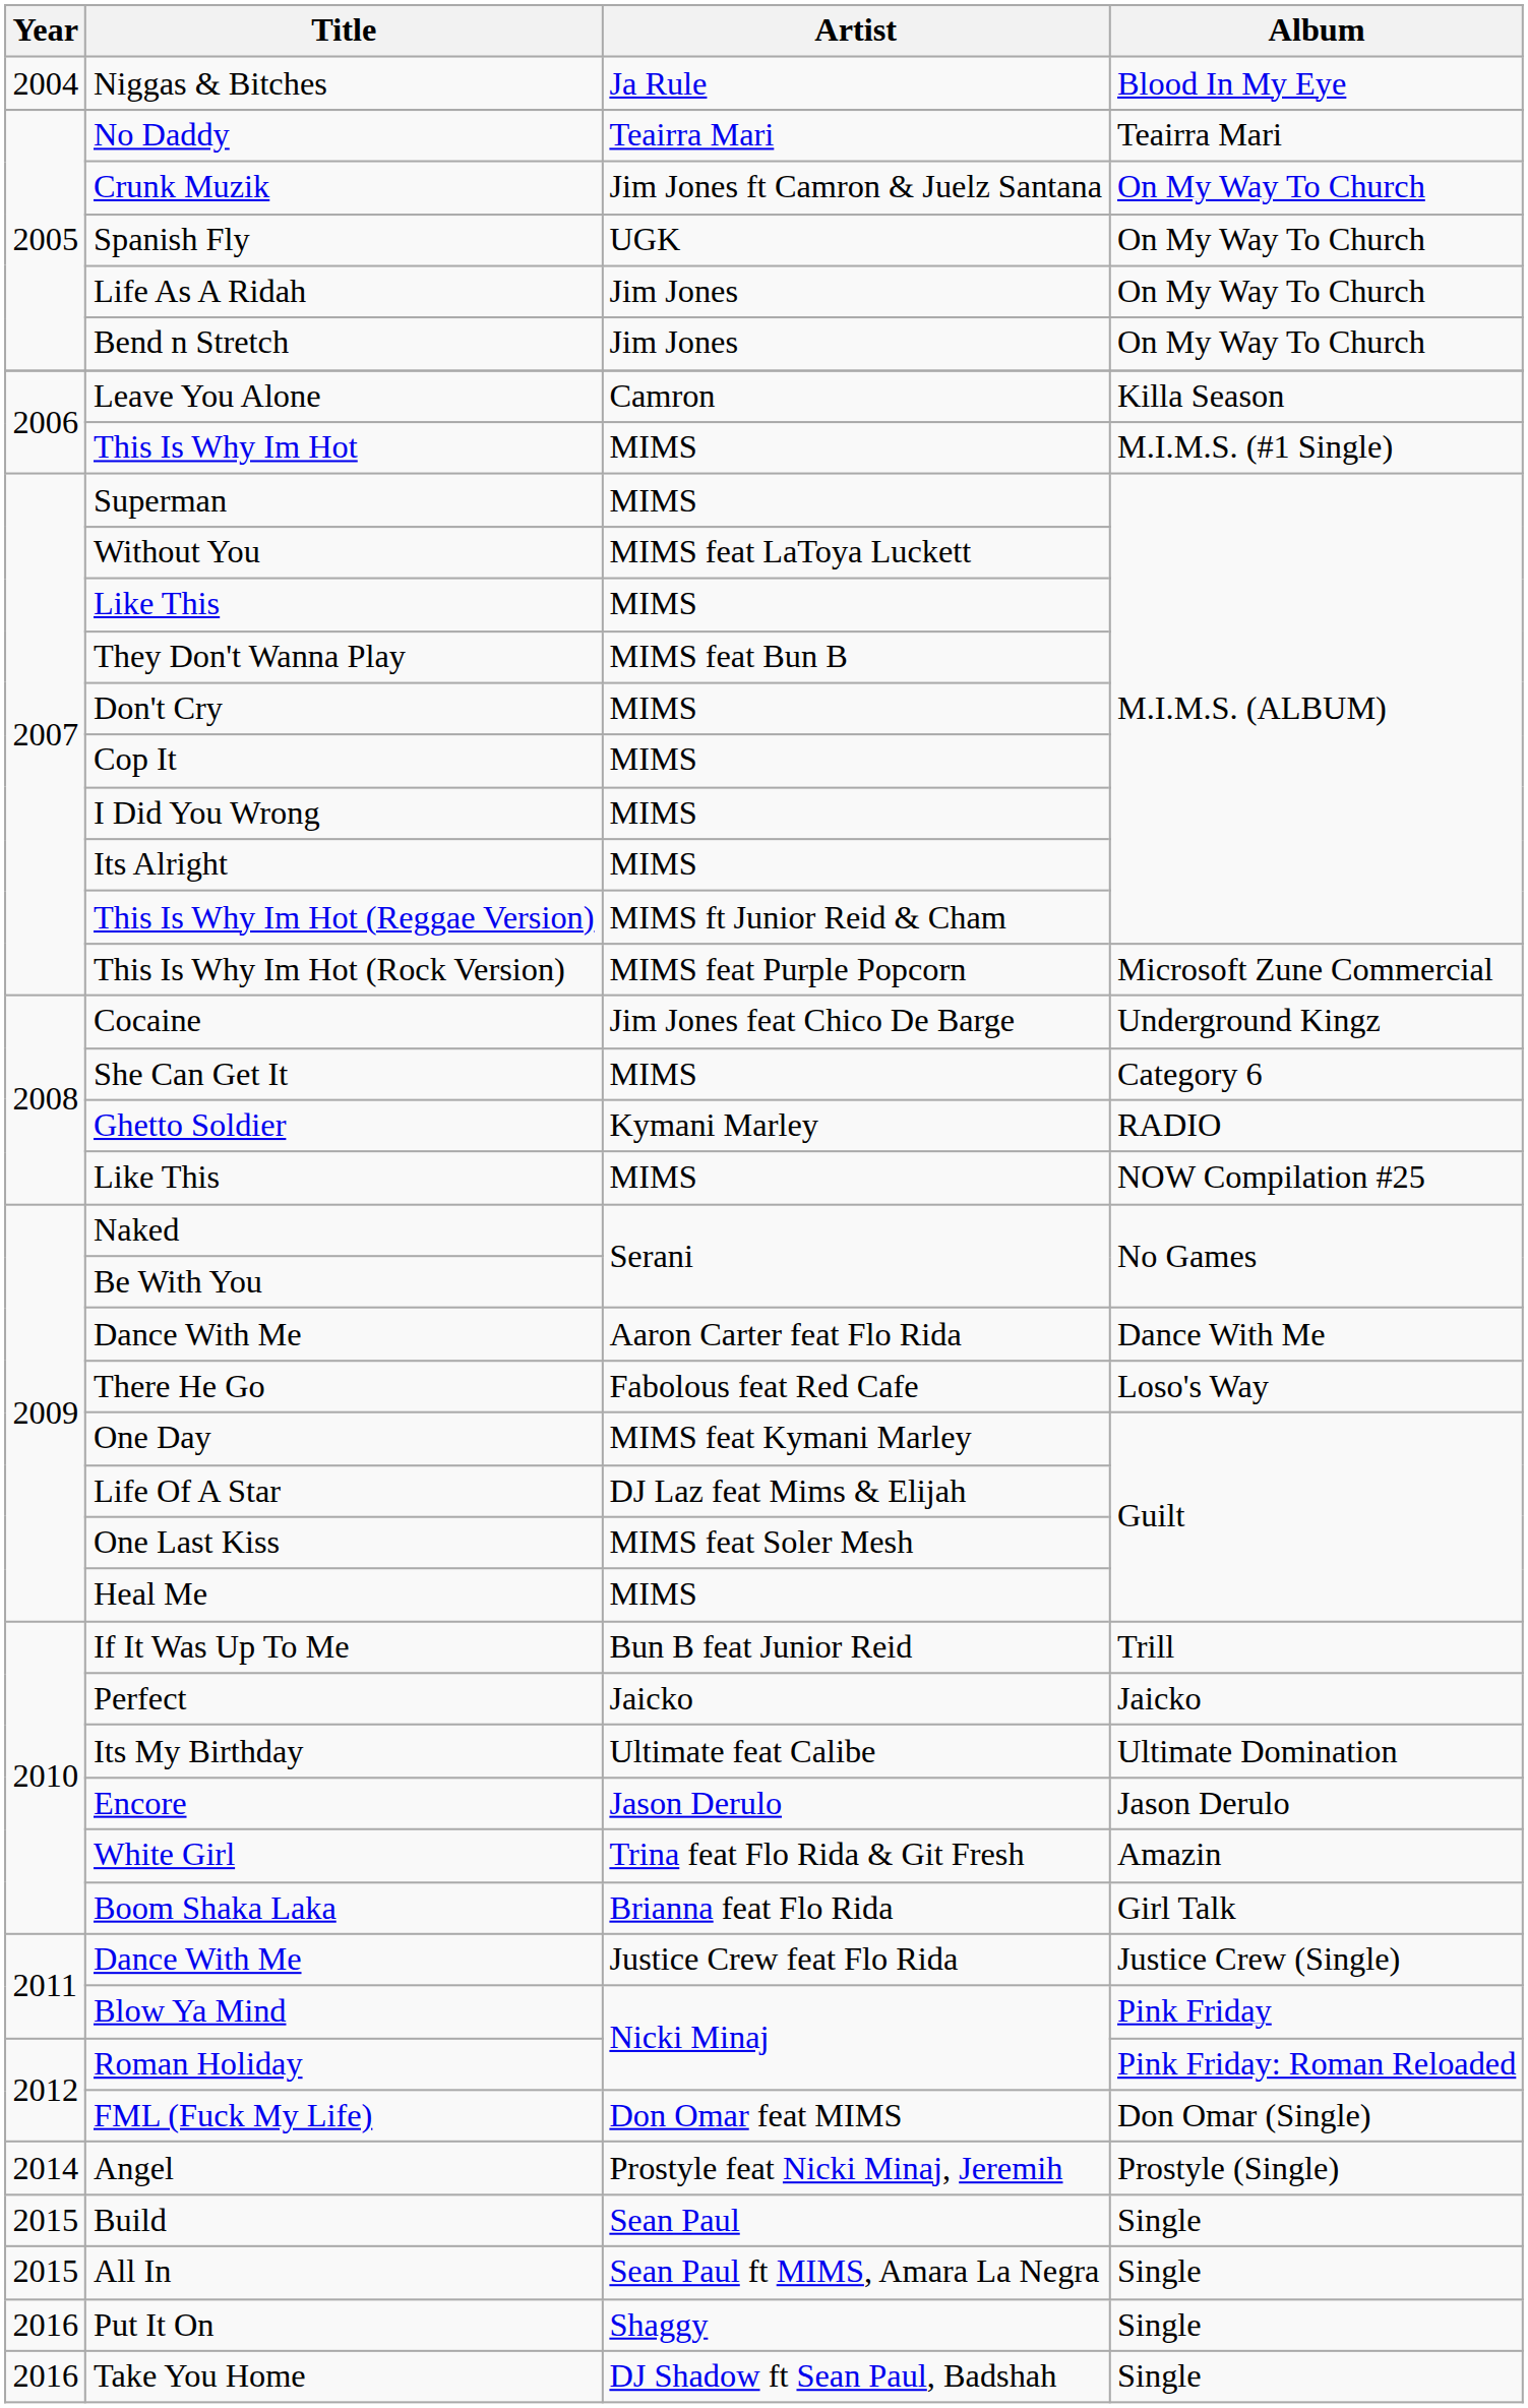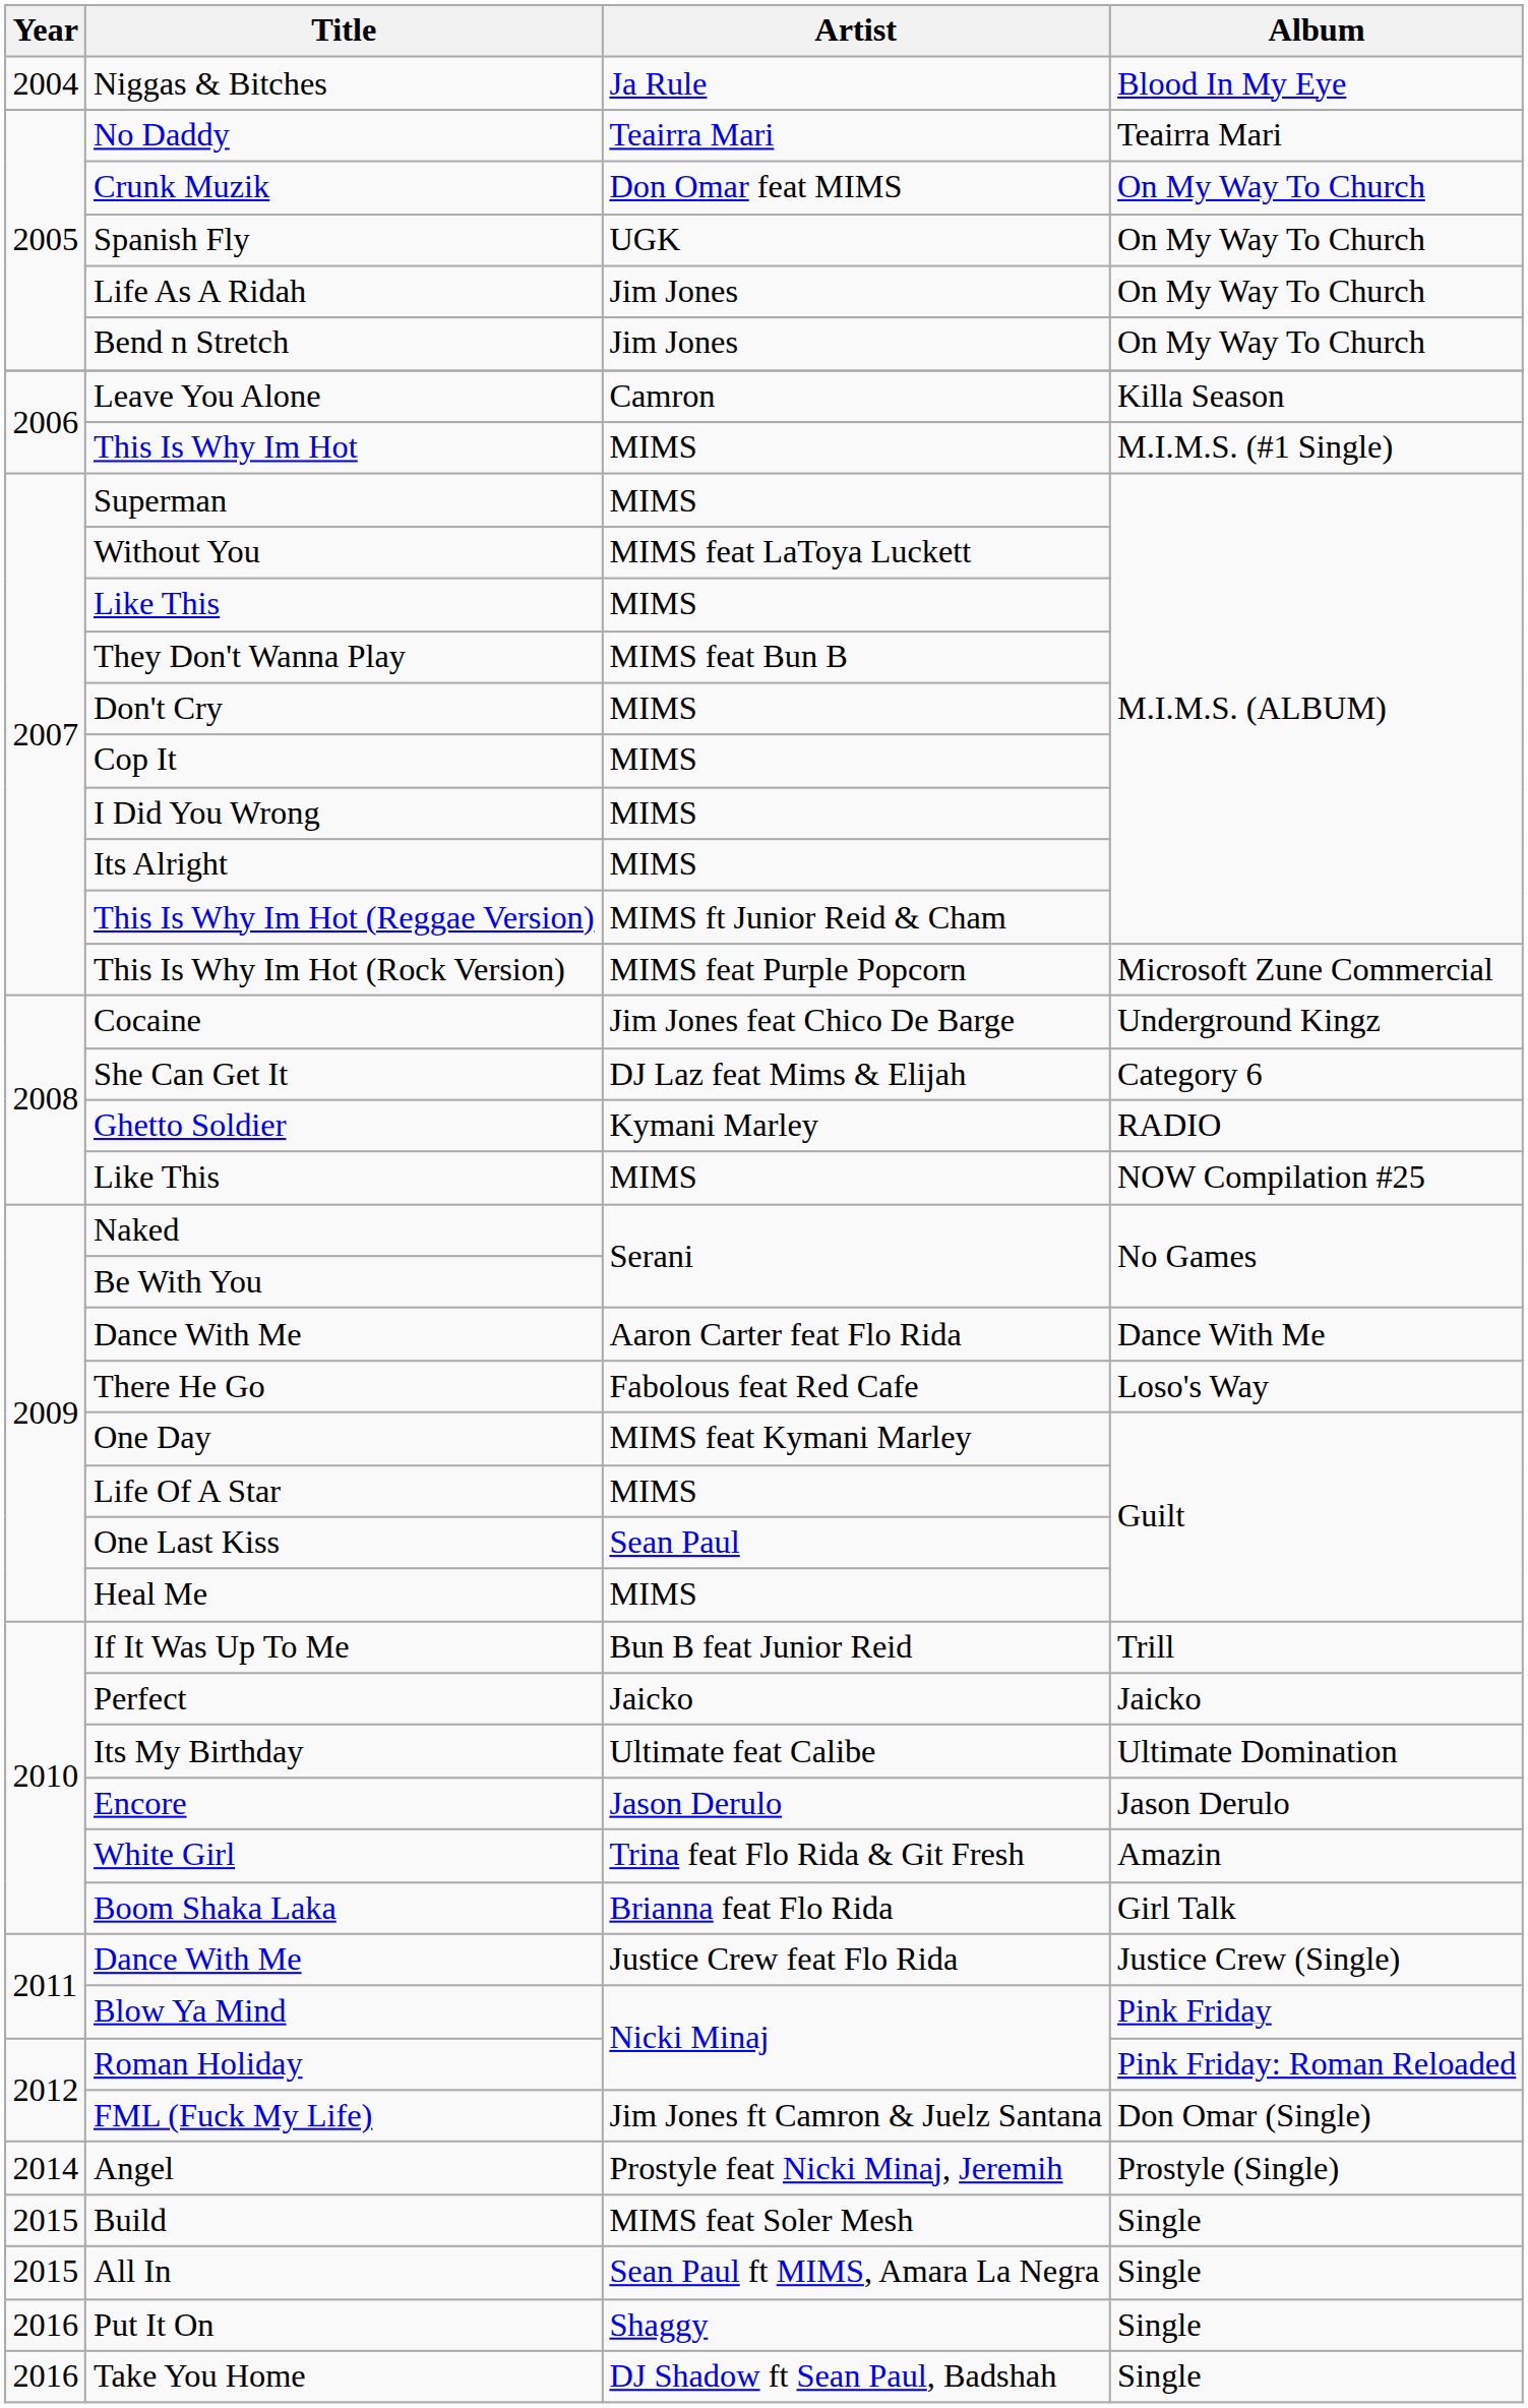 <table class="wikitable">
 <tr>
 <th>Year</th>
 <th>Title</th>
 <th>Artist</th>
 <th>Album</th>
 </tr>
 <tr>
 <td>2004</td>
 <td>Niggas & Bitches</td>
 <td><a href='#'>Ja Rule</a></td>
 <td><a href='#'>Blood In My Eye</a></td>
 </tr>
 <tr>
 </tr>
 <tr>
 <td rowspan="5">2005</td>
 <td><a href='#'>No Daddy</a></td>
 <td><a href='#'>Teairra Mari</a></td>
 <td>Teairra Mari</td>
 </tr>
 <tr>
 <td><a href='#'>Crunk Muzik</a></td>
-<td>Jim Jones ft Camron & Juelz Santana</td>
+<td><a href='#'>Don Omar</a> feat MIMS</td>
 <td><a href='#'>On My Way To Church</a></td>
 </tr>
 <tr>
 <td>Spanish Fly</td>
 <td>UGK</td>
 <td>On My Way To Church</td>
 </tr>
 <tr>
 <td>Life As A Ridah</td>
 <td>Jim Jones</td>
 <td>On My Way To Church</td>
 </tr>
 <tr>
 <td>Bend n Stretch</td>
 <td>Jim Jones</td>
 <td>On My Way To Church</td>
 </tr>
 <tr>
 </tr>
 <tr>
 <td rowspan="2">2006</td>
 <td>Leave You Alone</td>
 <td>Camron</td>
 <td>Killa Season</td>
 </tr>
 <tr>
 <td><a href='#'>This Is Why Im Hot</a></td>
 <td>MIMS</td>
 <td>M.I.M.S. (#1 Single)</td>
 </tr>
 <tr>
 <td rowspan="10">2007</td>
 <td>Superman</td>
 <td>MIMS</td>
 <td rowspan="9">M.I.M.S. (ALBUM)</td>
 </tr>
 <tr>
 <td>Without You</td>
 <td>MIMS feat LaToya Luckett</td>
 </tr>
 <tr>
 <td><a href='#'>Like This</a></td>
 <td>MIMS</td>
 </tr>
 <tr>
 <td>They Don't Wanna Play</td>
 <td>MIMS feat Bun B</td>
 </tr>
 <tr>
 <td>Don't Cry</td>
 <td>MIMS</td>
 </tr>
 <tr>
 <td>Cop It</td>
 <td>MIMS</td>
 </tr>
 <tr>
 <td>I Did You Wrong</td>
 <td>MIMS</td>
 </tr>
 <tr>
 <td>Its Alright</td>
 <td>MIMS</td>
 </tr>
 <tr>
 <td><a href='#'>This Is Why Im Hot (Reggae Version)</a></td>
 <td>MIMS ft Junior Reid & Cham</td>
 </tr>
 <tr>
 <td>This Is Why Im Hot (Rock Version)</td>
 <td>MIMS feat Purple Popcorn</td>
 <td>Microsoft Zune Commercial</td>
 </tr>
 <tr>
 <td rowspan="4">2008</td>
 <td>Cocaine</td>
 <td>Jim Jones feat Chico De Barge</td>
 <td>Underground Kingz</td>
 </tr>
 <tr>
 <td>She Can Get It</td>
-<td>MIMS</td>
+<td>DJ Laz feat Mims & Elijah</td>
 <td>Category 6</td>
 </tr>
 <tr>
 <td><a href='#'>Ghetto Soldier</a></td>
 <td>Kymani Marley</td>
 <td>RADIO</td>
 </tr>
 <tr>
 <td>Like This</td>
 <td>MIMS</td>
 <td>NOW Compilation #25</td>
 </tr>
 <tr>
 <td rowspan="8">2009</td>
 <td>Naked</td>
 <td rowspan="2">Serani</td>
 <td rowspan="2">No Games</td>
 </tr>
 <tr>
 <td>Be With You</td>
 </tr>
 <tr>
 <td>Dance With Me</td>
 <td>Aaron Carter feat Flo Rida</td>
 <td>Dance With Me</td>
 </tr>
 <tr>
 <td>There He Go</td>
 <td>Fabolous feat Red Cafe</td>
 <td>Loso's Way</td>
 </tr>
 <tr>
 <td>One Day</td>
 <td>MIMS feat Kymani Marley</td>
 <td rowspan="4">Guilt</td>
 </tr>
 <tr>
 <td>Life Of A Star</td>
-<td>DJ Laz feat Mims & Elijah</td>
+<td>MIMS</td>
 </tr>
 <tr>
 <td>One Last Kiss</td>
-<td>MIMS feat Soler Mesh</td>
+<td><a href='#'>Sean Paul</a></td>
 </tr>
 <tr>
 <td>Heal Me</td>
 <td>MIMS</td>
 </tr>
 <tr>
 <td rowspan="6">2010</td>
 <td>If It Was Up To Me</td>
 <td>Bun B feat Junior Reid</td>
 <td>Trill</td>
 </tr>
 <tr>
 <td>Perfect</td>
 <td>Jaicko</td>
 <td>Jaicko</td>
 </tr>
 <tr>
 <td>Its My Birthday</td>
 <td>Ultimate feat Calibe</td>
 <td>Ultimate Domination</td>
 </tr>
 <tr>
 <td><a href='#'>Encore</a></td>
 <td><a href='#'>Jason Derulo</a></td>
 <td>Jason Derulo</td>
 </tr>
 <tr>
 <td><a href='#'>White Girl</a></td>
 <td><a href='#'>Trina</a> feat Flo Rida & Git Fresh</td>
 <td>Amazin</td>
 </tr>
 <tr>
 <td><a href='#'>Boom Shaka Laka</a></td>
 <td><a href='#'>Brianna</a> feat Flo Rida</td>
 <td>Girl Talk</td>
 </tr>
 <tr>
 <td rowspan="2">2011</td>
 <td><a href='#'>Dance With Me</a></td>
 <td>Justice Crew feat Flo Rida</td>
 <td>Justice Crew (Single)</td>
 </tr>
 <tr>
 <td><a href='#'>Blow Ya Mind</a></td>
 <td rowspan="2"><a href='#'>Nicki Minaj</a></td>
 <td><a href='#'>Pink Friday</a></td>
 </tr>
 <tr>
 <td rowspan="2">2012</td>
 <td><a href='#'>Roman Holiday</a></td>
 <td><a href='#'>Pink Friday: Roman Reloaded</a></td>
 </tr>
 <tr>
 <td><a href='#'>FML (Fuck My Life)</a></td>
-<td><a href='#'>Don Omar</a> feat MIMS</td>
+<td>Jim Jones ft Camron & Juelz Santana</td>
 <td>Don Omar (Single)</td>
 </tr>
 <tr>
 <td>2014</td>
 <td>Angel</td>
 <td>Prostyle feat <a href='#'>Nicki Minaj</a>, <a href='#'>Jeremih</a></td>
 <td>Prostyle (Single)</td>
 </tr>
 <tr>
 <td>2015</td>
 <td>Build</td>
-<td><a href='#'>Sean Paul</a></td>
+<td>MIMS feat Soler Mesh</td>
 <td>Single</td>
 </tr>
 <tr>
 <td>2015</td>
 <td>All In</td>
 <td><a href='#'>Sean Paul</a> ft <a href='#'>MIMS</a>, Amara La Negra</td>
 <td>Single</td>
 </tr>
 <tr>
 <td>2016</td>
 <td>Put It On</td>
 <td><a href='#'>Shaggy</a></td>
 <td>Single</td>
 </tr>
 <tr>
 <td>2016</td>
 <td>Take You Home</td>
 <td><a href='#'>DJ Shadow</a> ft <a href='#'>Sean Paul</a>, Badshah</td>
 <td>Single</td>
 </tr>
 </table>
